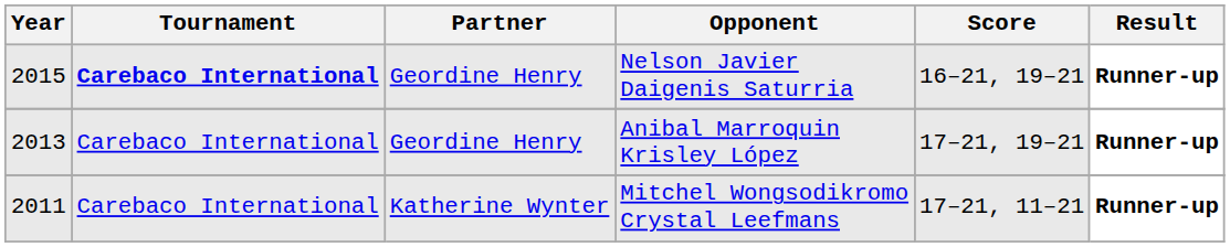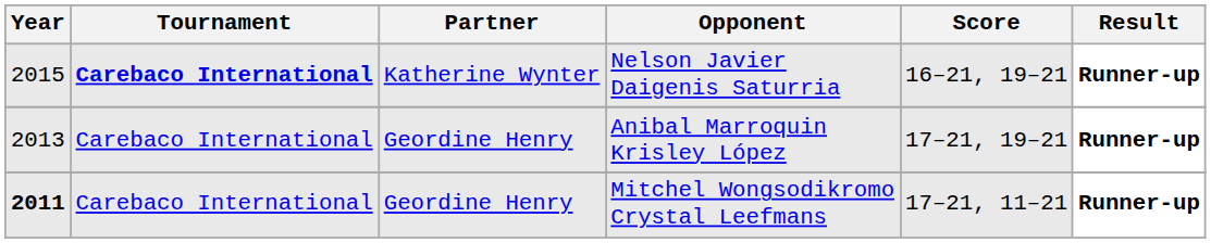 <table class="sortable wikitable" style="font-size: 90%;">
 <tr>
 <th>Year</th>
 <th>Tournament</th>
 <th>Partner</th>
 <th>Opponent</th>
 <th>Score</th>
 <th>Result</th>
 </tr>
 <tr style="background:#E9E9E9">
 <td align="center">2015</td>
 <td align="left"><strong><a href='#'>Carebaco International</a></strong></td>
-<td align="left"> <a href='#'>Geordine Henry</a></td>
+<td align="left"> <a href='#'>Katherine Wynter</a></td>
 <td align="left"> <a href='#'>Nelson Javier</a> <br>  <a href='#'>Daigenis Saturria</a></td>
 <td align="left">16–21, 19–21</td>
 <td style="text-align:left; background:white"> <strong>Runner-up</strong></td>
 </tr>
 <tr>
 </tr>
 <tr style="background:#E9E9E9">
 <td align="center">2013</td>
 <td align="left"><a href='#'>Carebaco International</a></td>
 <td align="left"> <a href='#'>Geordine Henry</a></td>
 <td align="left"> <a href='#'>Anibal Marroquin</a> <br>  <a href='#'>Krisley López</a></td>
 <td align="left">17–21, 19–21</td>
 <td style="text-align:left; background:white"> <strong>Runner-up</strong></td>
 </tr>
 <tr>
 </tr>
 <tr style="background:#E9E9E9">
-<td align="center">2011</td>
+<td align="center"><strong>2011</strong></td>
 <td align="left"><a href='#'>Carebaco International</a></td>
-<td align="left"> <a href='#'>Katherine Wynter</a></td>
+<td align="left"> <a href='#'>Geordine Henry</a></td>
 <td align="left"> <a href='#'>Mitchel Wongsodikromo</a> <br>  <a href='#'>Crystal Leefmans</a></td>
 <td align="left">17–21, 11–21</td>
 <td style="text-align:left; background:white"> <strong>Runner-up</strong></td>
 </tr>
 </table>
